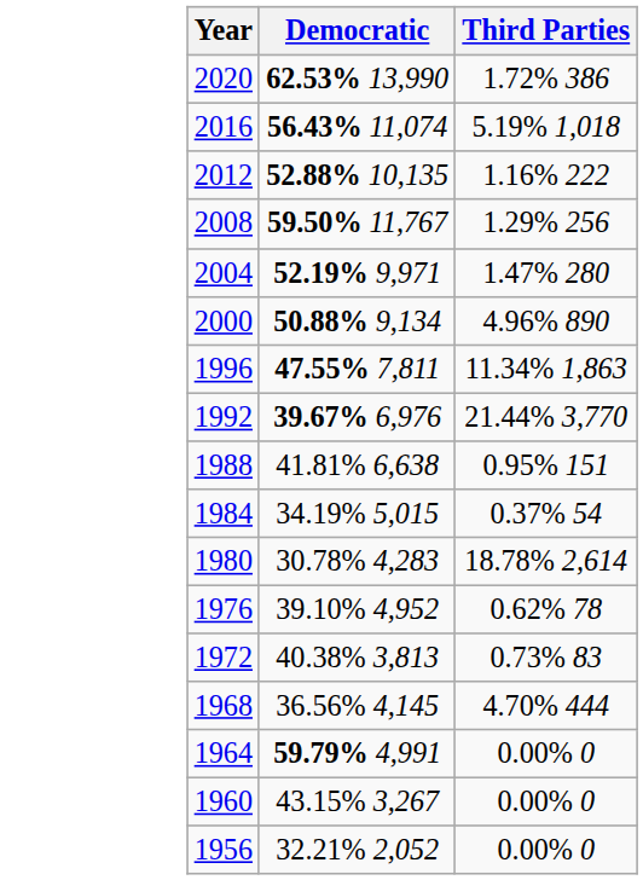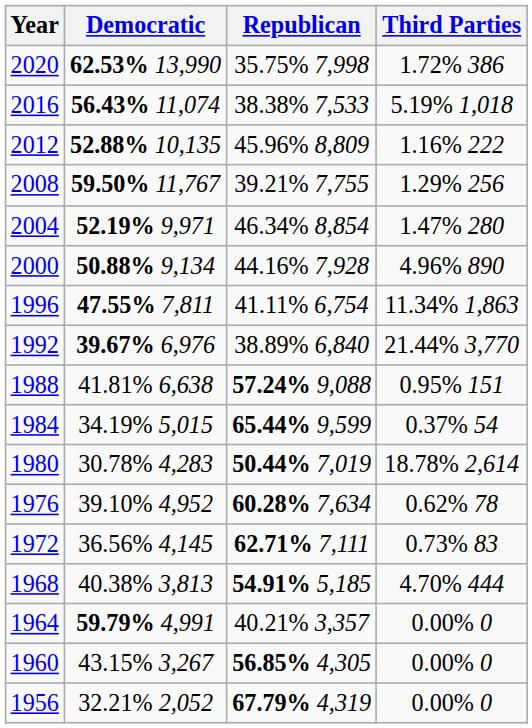 <table class="wikitable"  style="float:right; margin:1em; font-size:95%;">
 <tr style="background:lightgrey;">
 <th>Year</th>
 <th><a href='#'>Democratic</a></th>
+<th><a href='#'>Republican</a></th>
 <th><a href='#'>Third Parties</a></th>
 </tr>
 <tr>
 <td align="center" ><a href='#'>2020</a></td>
 <td align="center" ><strong>62.53%</strong> <em>13,990</em></td>
+<td align="center" >35.75% <em>7,998</em></td>
 <td align="center" >1.72% <em>386</em></td>
 </tr>
 <tr>
 <td align="center" ><a href='#'>2016</a></td>
 <td align="center" ><strong>56.43%</strong> <em>11,074</em></td>
+<td align="center" >38.38% <em>7,533</em></td>
 <td align="center" >5.19% <em>1,018</em></td>
 </tr>
 <tr>
 <td align="center" ><a href='#'>2012</a></td>
 <td align="center" ><strong>52.88%</strong> <em>10,135</em></td>
+<td align="center" >45.96% <em>8,809</em></td>
 <td align="center" >1.16% <em>222</em></td>
 </tr>
 <tr>
 <td align="center" ><a href='#'>2008</a></td>
 <td align="center" ><strong>59.50%</strong> <em>11,767</em></td>
+<td align="center" >39.21% <em>7,755</em></td>
 <td align="center" >1.29% <em>256</em></td>
 </tr>
 <tr>
 <td align="center" ><a href='#'>2004</a></td>
 <td align="center" ><strong>52.19%</strong> <em>9,971</em></td>
+<td align="center" >46.34% <em>8,854</em></td>
 <td align="center" >1.47% <em>280</em></td>
 </tr>
 <tr>
 <td align="center" ><a href='#'>2000</a></td>
 <td align="center" ><strong>50.88%</strong> <em>9,134</em></td>
+<td align="center" >44.16% <em>7,928</em></td>
 <td align="center" >4.96% <em>890</em></td>
 </tr>
 <tr>
 <td align="center" ><a href='#'>1996</a></td>
 <td align="center" ><strong>47.55%</strong> <em>7,811</em></td>
+<td align="center" >41.11% <em>6,754</em></td>
 <td align="center" >11.34% <em>1,863</em></td>
 </tr>
 <tr>
 <td align="center" ><a href='#'>1992</a></td>
 <td align="center" ><strong>39.67%</strong> <em>6,976</em></td>
+<td align="center" >38.89% <em>6,840</em></td>
 <td align="center" >21.44% <em>3,770</em></td>
 </tr>
 <tr>
 <td align="center" ><a href='#'>1988</a></td>
 <td align="center" >41.81% <em>6,638</em></td>
+<td align="center" ><strong>57.24%</strong> <em>9,088</em></td>
 <td align="center" >0.95% <em>151</em></td>
 </tr>
 <tr>
 <td align="center" ><a href='#'>1984</a></td>
 <td align="center" >34.19% <em>5,015</em></td>
+<td align="center" ><strong>65.44%</strong> <em>9,599</em></td>
 <td align="center" >0.37% <em>54</em></td>
 </tr>
 <tr>
 <td align="center" ><a href='#'>1980</a></td>
 <td align="center" >30.78% <em>4,283</em></td>
+<td align="center" ><strong>50.44%</strong> <em>7,019</em></td>
 <td align="center" >18.78% <em>2,614</em></td>
 </tr>
 <tr>
 <td align="center" ><a href='#'>1976</a></td>
 <td align="center" >39.10% <em>4,952</em></td>
+<td align="center" ><strong>60.28%</strong> <em>7,634</em></td>
 <td align="center" >0.62% <em>78</em></td>
 </tr>
 <tr>
 <td align="center" ><a href='#'>1972</a></td>
-<td align="center" >40.38% <em>3,813</em></td>
+<td align="center" >36.56% <em>4,145</em></td>
+<td align="center" ><strong>62.71%</strong> <em>7,111</em></td>
 <td align="center" >0.73% <em>83</em></td>
 </tr>
 <tr>
 <td align="center" ><a href='#'>1968</a></td>
-<td align="center" >36.56% <em>4,145</em></td>
+<td align="center" >40.38% <em>3,813</em></td>
+<td align="center" ><strong>54.91%</strong> <em>5,185</em></td>
 <td align="center" >4.70% <em>444</em></td>
 </tr>
 <tr>
 <td align="center" ><a href='#'>1964</a></td>
 <td align="center" ><strong>59.79%</strong> <em>4,991</em></td>
+<td align="center" >40.21% <em>3,357</em></td>
 <td align="center" >0.00% <em>0</em></td>
 </tr>
 <tr>
 <td align="center" ><a href='#'>1960</a></td>
 <td align="center" >43.15% <em>3,267</em></td>
+<td align="center" ><strong>56.85%</strong> <em>4,305</em></td>
 <td align="center" >0.00% <em>0</em></td>
 </tr>
 <tr>
 <td align="center" ><a href='#'>1956</a></td>
 <td align="center" >32.21% <em>2,052</em></td>
+<td align="center" ><strong>67.79%</strong> <em>4,319</em></td>
 <td align="center" >0.00% <em>0</em></td>
 </tr>
 </table>
